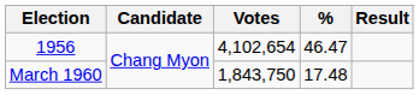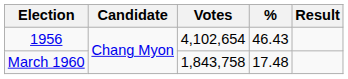 <table class="wikitable" style="text-align:center">
 <tr>
 <th>Election</th>
 <th>Candidate</th>
 <th>Votes</th>
 <th>%</th>
 <th>Result</th>
 </tr>
 <tr>
 <td><a href='#'>1956</a></td>
 <td rowspan="2"><a href='#'>Chang Myon</a></td>
 <td>4,102,654</td>
-<td>46.47</td>
+<td>46.43</td>
 <td></td>
 </tr>
 <tr>
 <td><a href='#'>March 1960</a></td>
-<td>1,843,750</td>
+<td>1,843,758</td>
 <td>17.48</td>
 <td></td>
 </tr>
 </table>
